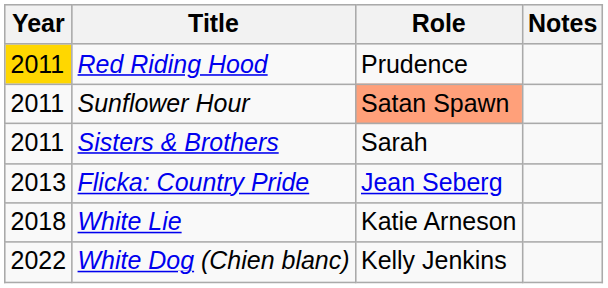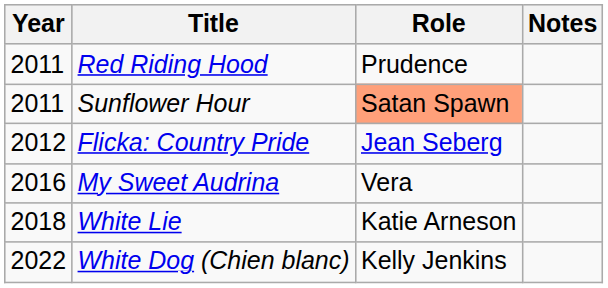 <table class="wikitable sortable">
 <tr>
 <th>Year</th>
 <th>Title</th>
 <th>Role</th>
 <th class="unsortable">Notes</th>
 </tr>
 <tr>
-<td style="background: gold;">2011</td>
+<td>2011</td>
 <td><em><a href='#'>Red Riding Hood</a></em></td>
 <td>Prudence</td>
 <td></td>
 </tr>
 <tr>
 <td>2011</td>
 <td><em>Sunflower Hour</em></td>
 <td style="background: lightsalmon;">Satan Spawn</td>
 <td></td>
 </tr>
 <tr>
-<td>2011</td>
-<td><em><a href='#'>Sisters & Brothers</a></em></td>
-<td>Sarah</td>
+<td>2012</td>
+<td><em><a href='#'>Flicka: Country Pride</a></em></td>
+<td><a href='#'>Jean Seberg</a></td>
 <td></td>
 </tr>
 <tr>
-<td>2013</td>
-<td><em><a href='#'>Flicka: Country Pride</a></em></td>
-<td><a href='#'>Jean Seberg</a></td>
+<td>2016</td>
+<td><em><a href='#'>My Sweet Audrina</a></em></td>
+<td>Vera</td>
 <td></td>
 </tr>
 <tr>
 <td>2018</td>
 <td><em><a href='#'>White Lie</a></em></td>
 <td>Katie Arneson</td>
 <td></td>
 </tr>
 <tr>
 <td>2022</td>
 <td><em><a href='#'>White Dog</a> (Chien blanc)</em></td>
 <td>Kelly Jenkins</td>
 <td></td>
 </tr>
 </table>
